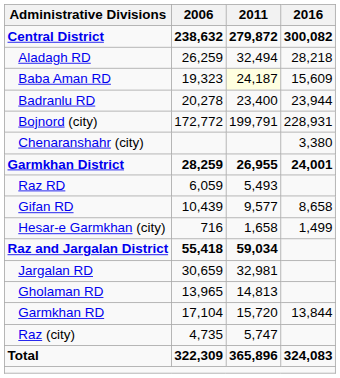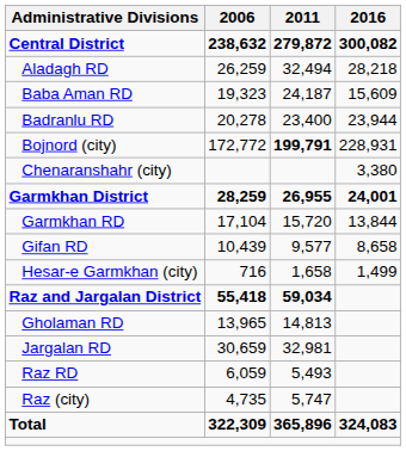 <table class="wikitable">
 <tr>
 <th>Administrative Divisions</th>
 <th>2006</th>
 <th>2011</th>
 <th>2016</th>
 </tr>
 <tr>
 <td><strong><a href='#'>Central District</a></strong></td>
 <td style="text-align: right;"><strong>238,632</strong></td>
 <td style="text-align: right;"><strong>279,872</strong></td>
 <td style="text-align: right;"><strong>300,082</strong></td>
 </tr>
 <tr>
 <td style="padding-left: 1em;"><a href='#'>Aladagh RD</a></td>
 <td style="text-align: right;">26,259</td>
 <td style="text-align: right;">32,494</td>
 <td style="text-align: right;">28,218</td>
 </tr>
 <tr>
 <td style="padding-left: 1em;"><a href='#'>Baba Aman RD</a></td>
 <td style="text-align: right;">19,323</td>
-<td style="background: lightyellow; text-align: right;">24,187</td>
+<td style="text-align: right;">24,187</td>
 <td style="text-align: right;">15,609</td>
 </tr>
 <tr>
 <td style="padding-left: 1em;"><a href='#'>Badranlu RD</a></td>
 <td style="text-align: right;">20,278</td>
 <td style="text-align: right;">23,400</td>
 <td style="text-align: right;">23,944</td>
 </tr>
 <tr>
 <td style="padding-left: 1em;"><a href='#'>Bojnord</a> (city)</td>
 <td style="text-align: right;">172,772</td>
-<td style="text-align: right;">199,791</td>
+<td style="text-align: right;"><strong>199,791</strong></td>
 <td style="text-align: right;">228,931</td>
 </tr>
 <tr>
 <td style="padding-left: 1em;"><a href='#'>Chenaranshahr</a> (city)</td>
 <td style="text-align: right;"></td>
 <td style="text-align: right;"></td>
 <td style="text-align: right;">3,380</td>
 </tr>
 <tr>
 <td><strong><a href='#'>Garmkhan District</a></strong></td>
 <td style="text-align: right;"><strong>28,259</strong></td>
 <td style="text-align: right;"><strong>26,955</strong></td>
 <td style="text-align: right;"><strong>24,001</strong></td>
 </tr>
 <tr>
-<td style="padding-left: 1em;"><a href='#'>Raz RD</a></td>
-<td style="text-align: right;">6,059</td>
-<td style="text-align: right;">5,493</td>
-<td style="text-align: right;"></td>
+<td style="padding-left: 1em;"><a href='#'>Garmkhan RD</a></td>
+<td style="text-align: right;">17,104</td>
+<td style="text-align: right;">15,720</td>
+<td style="text-align: right;">13,844</td>
 </tr>
 <tr>
 <td style="padding-left: 1em;"><a href='#'>Gifan RD</a></td>
 <td style="text-align: right;">10,439</td>
 <td style="text-align: right;">9,577</td>
 <td style="text-align: right;">8,658</td>
 </tr>
 <tr>
 <td style="padding-left: 1em;"><a href='#'>Hesar-e Garmkhan</a> (city)</td>
 <td style="text-align: right;">716</td>
 <td style="text-align: right;">1,658</td>
 <td style="text-align: right;">1,499</td>
 </tr>
 <tr>
 <td><strong><a href='#'>Raz and Jargalan District</a></strong></td>
 <td style="text-align: right;"><strong>55,418</strong></td>
 <td style="text-align: right;"><strong>59,034</strong></td>
 <td style="text-align: right;"></td>
 </tr>
 <tr>
+<td style="padding-left: 1em;"><a href='#'>Gholaman RD</a></td>
+<td style="text-align: right;">13,965</td>
+<td style="text-align: right;">14,813</td>
+<td style="text-align: right;"></td>
+</tr>
+<tr>
 <td style="padding-left: 1em;"><a href='#'>Jargalan RD</a></td>
 <td style="text-align: right;">30,659</td>
 <td style="text-align: right;">32,981</td>
 <td style="text-align: right;"></td>
 </tr>
 <tr>
-<td style="padding-left: 1em;"><a href='#'>Gholaman RD</a></td>
-<td style="text-align: right;">13,965</td>
-<td style="text-align: right;">14,813</td>
+<td style="padding-left: 1em;"><a href='#'>Raz RD</a></td>
+<td style="text-align: right;">6,059</td>
+<td style="text-align: right;">5,493</td>
 <td style="text-align: right;"></td>
-</tr>
-<tr>
-<td style="padding-left: 1em;"><a href='#'>Garmkhan RD</a></td>
-<td style="text-align: right;">17,104</td>
-<td style="text-align: right;">15,720</td>
-<td style="text-align: right;">13,844</td>
 </tr>
 <tr>
 <td style="padding-left: 1em;"><a href='#'>Raz</a> (city)</td>
 <td style="text-align: right;">4,735</td>
 <td style="text-align: right;">5,747</td>
 <td style="text-align: right;"></td>
 </tr>
 <tr>
 <td><strong>Total</strong></td>
 <td style="text-align: right;"><strong>322,309</strong></td>
 <td style="text-align: right;"><strong>365,896</strong></td>
 <td style="text-align: right;"><strong>324,083</strong></td>
 </tr>
 <tr>
 <td colspan=4></td>
 </tr>
 </table>
